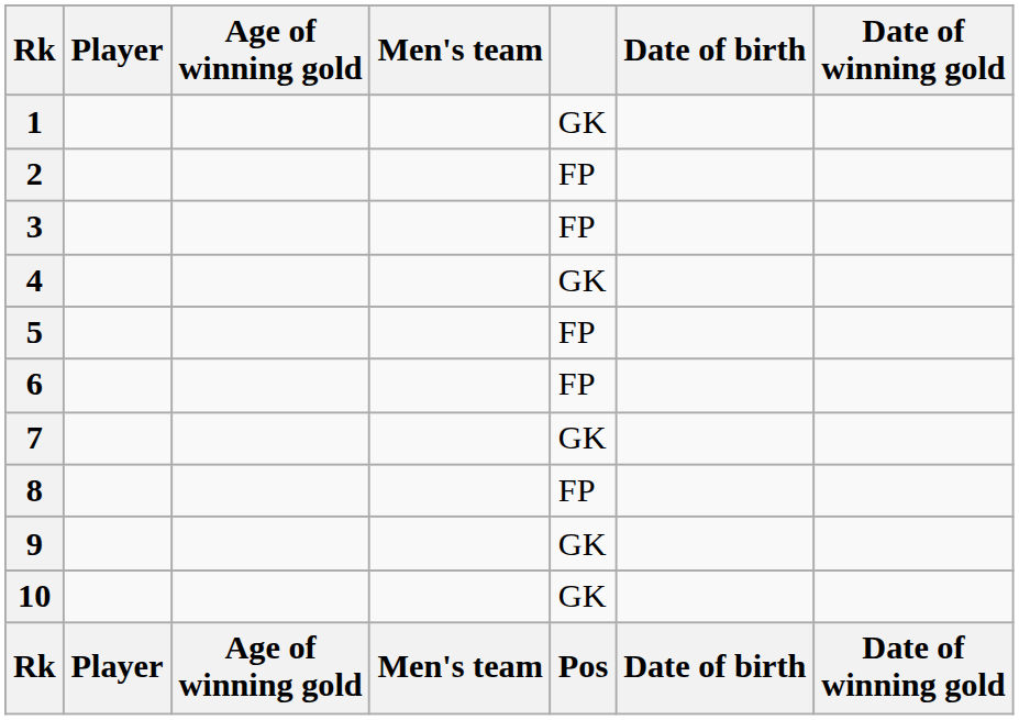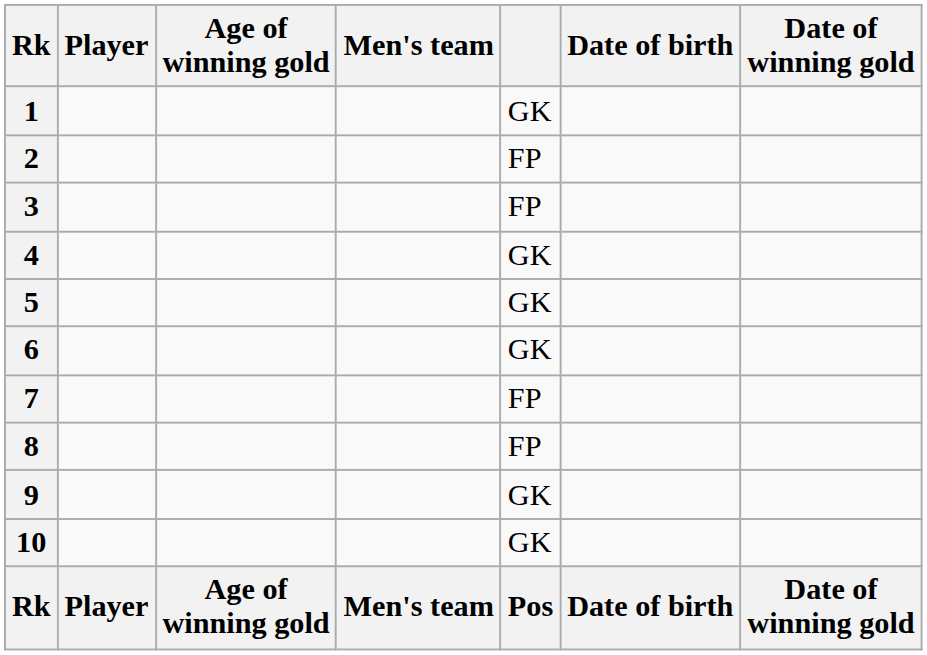 <table class="wikitable sortable sticky-header col5center col6right col7right">
 <tr>
 <th scope="col">Rk</th>
 <th scope="col">Player</th>
 <th scope="col">Age of<br>winning gold</th>
 <th scope="col">Men's team</th>
 <th scope="col"></th>
 <th scope="col">Date of birth</th>
 <th scope="col">Date of<br>winning gold</th>
 </tr>
 <tr>
 <th scope="row">1</th>
 <td></td>
 <td><strong></strong></td>
 <td></td>
 <td>GK</td>
 <td></td>
 <td></td>
 </tr>
 <tr>
 <th scope="row">2</th>
 <td></td>
 <td><strong></strong></td>
 <td></td>
 <td>FP</td>
 <td></td>
 <td></td>
 </tr>
 <tr>
 <th scope="row">3</th>
 <td></td>
 <td><strong></strong></td>
 <td></td>
 <td>FP</td>
 <td></td>
 <td></td>
 </tr>
 <tr>
 <th scope="row">4</th>
 <td></td>
 <td><strong></strong></td>
 <td></td>
 <td>GK</td>
 <td></td>
 <td></td>
 </tr>
 <tr>
 <th scope="row">5</th>
 <td></td>
 <td><strong></strong></td>
 <td></td>
-<td>FP</td>
+<td>GK</td>
 <td></td>
 <td></td>
 </tr>
 <tr>
 <th scope="row">6</th>
 <td></td>
 <td><strong></strong></td>
 <td></td>
-<td>FP</td>
+<td>GK</td>
 <td></td>
 <td></td>
 </tr>
 <tr>
 <th scope="row">7</th>
 <td></td>
 <td><strong></strong></td>
 <td></td>
-<td>GK</td>
+<td>FP</td>
 <td></td>
 <td></td>
 </tr>
 <tr>
 <th scope="row">8</th>
 <td></td>
 <td><strong></strong></td>
 <td></td>
 <td>FP</td>
 <td></td>
 <td></td>
 </tr>
 <tr>
 <th scope="row">9</th>
 <td></td>
 <td><strong></strong></td>
 <td></td>
 <td>GK</td>
 <td></td>
 <td></td>
 </tr>
 <tr>
 <th scope="row">10</th>
 <td></td>
 <td><strong></strong></td>
 <td></td>
 <td>GK</td>
 <td></td>
 <td></td>
 </tr>
 <tr class="sortbottom">
 <th>Rk</th>
 <th>Player</th>
 <th>Age of<br>winning gold</th>
 <th>Men's team</th>
 <th>Pos</th>
 <th>Date of birth</th>
 <th>Date of<br>winning gold</th>
 </tr>
 </table>
